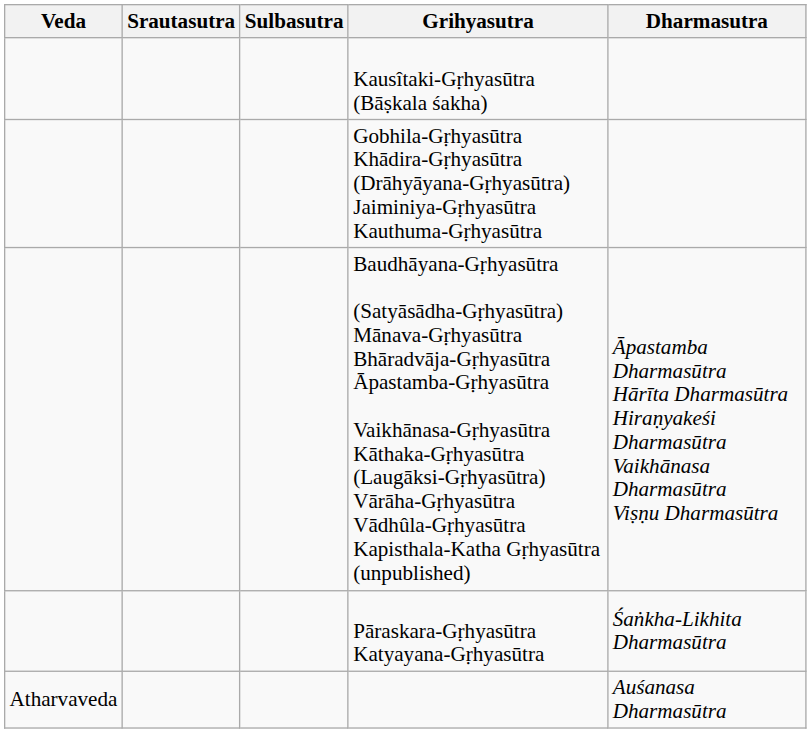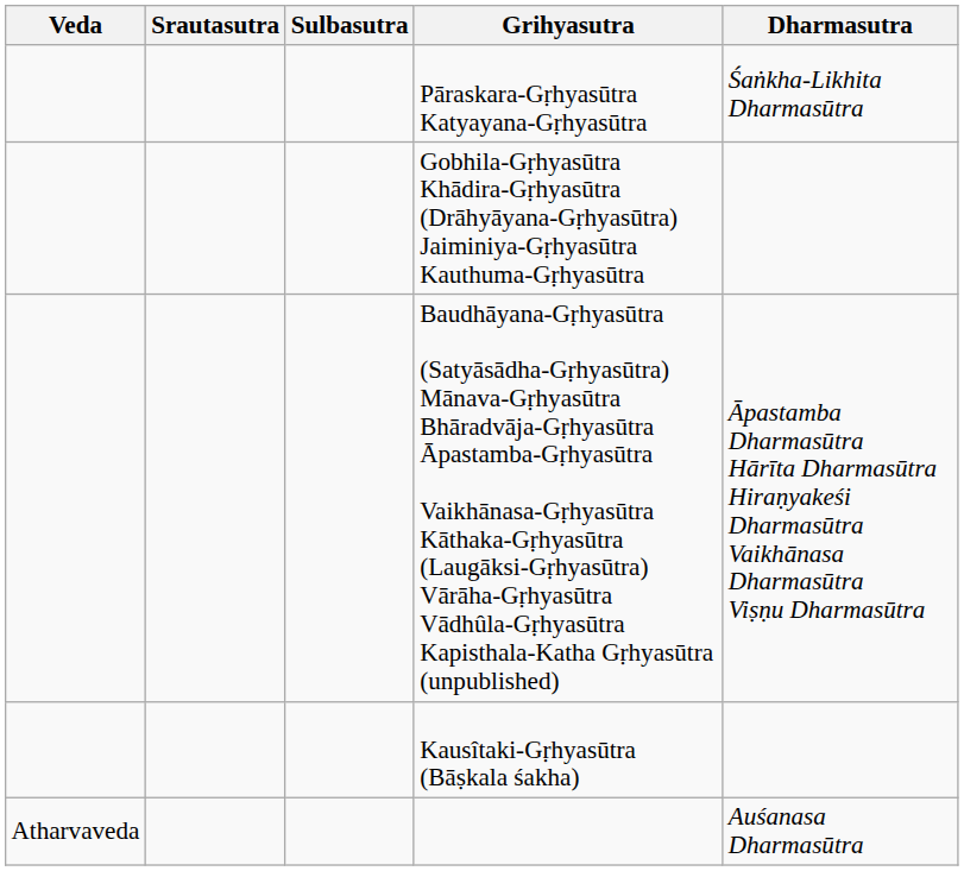 <table class="wikitable" style="text-align:left">
 <tr>
 <th>Veda</th>
 <th>Srautasutra</th>
 <th>Sulbasutra</th>
 <th>Grihyasutra</th>
 <th>Dharmasutra</th>
 </tr>
 <tr>
 <td></td>
-<td><br></td>
 <td></td>
-<td> <br>Kausîtaki-Gṛhyasūtra<br> (Bāṣkala śakha)<br> </td>
 <td></td>
+<td><br>Pāraskara-Gṛhyasūtra<br>Katyayana-Gṛhyasūtra</td>
+<td><em>Śaṅkha-Likhita Dharmasūtra</em></td>
 </tr>
 <tr>
 <td></td>
 <td></td>
 <td></td>
 <td>Gobhila-Gṛhyasūtra<br>Khādira-Gṛhyasūtra<br>(Drāhyāyana-Gṛhyasūtra)<br>Jaiminiya-Gṛhyasūtra<br>Kauthuma-Gṛhyasūtra</td>
 <td></td>
 </tr>
 <tr>
 <td></td>
 <td><br> <br><br><br><br><br><br></td>
 <td></td>
 <td>Baudhāyana-Gṛhyasūtra<br><br>(Satyāsādha-Gṛhyasūtra) <br>Mānava-Gṛhyasūtra<br>Bhāradvāja-Gṛhyasūtra<br>Āpastamba-Gṛhyasūtra<br><br>Vaikhānasa-Gṛhyasūtra<br>Kāthaka-Gṛhyasūtra<br>(Laugāksi-Gṛhyasūtra)<br>Vārāha-Gṛhyasūtra<br>Vādhûla-Gṛhyasūtra<br>Kapisthala-Katha Gṛhyasūtra (unpublished)</td>
 <td><br><em>Āpastamba Dharmasūtra</em><br><em>Hārīta Dharmasūtra</em><br><em>Hiraṇyakeśi Dharmasūtra</em><br><em>Vaikhānasa Dharmasūtra</em><br><em>Viṣṇu Dharmasūtra</em></td>
 </tr>
 <tr>
 <td></td>
+<td><br></td>
 <td></td>
+<td> <br>Kausîtaki-Gṛhyasūtra<br> (Bāṣkala śakha)<br> </td>
 <td></td>
-<td><br>Pāraskara-Gṛhyasūtra<br>Katyayana-Gṛhyasūtra</td>
-<td><em>Śaṅkha-Likhita Dharmasūtra</em></td>
 </tr>
 <tr>
 <td>Atharvaveda</td>
 <td></td>
 <td></td>
 <td></td>
 <td><em>Auśanasa Dharmasūtra</em></td>
 </tr>
 </table>
